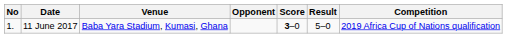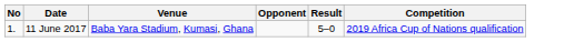 <table class="wikitable" style="font-size:85%;">
 <tr>
 <th>No</th>
 <th>Date</th>
 <th>Venue</th>
 <th>Opponent</th>
-<th>Score</th>
 <th>Result</th>
 <th>Competition</th>
 </tr>
 <tr>
 <td>1.</td>
 <td>11 June 2017</td>
 <td><a href='#'>Baba Yara Stadium</a>, <a href='#'>Kumasi</a>, <a href='#'>Ghana</a></td>
 <td></td>
-<td align=center><strong>3</strong>–0</td>
 <td align=center>5–0</td>
 <td><a href='#'>2019 Africa Cup of Nations qualification</a></td>
 </tr>
 </table>
